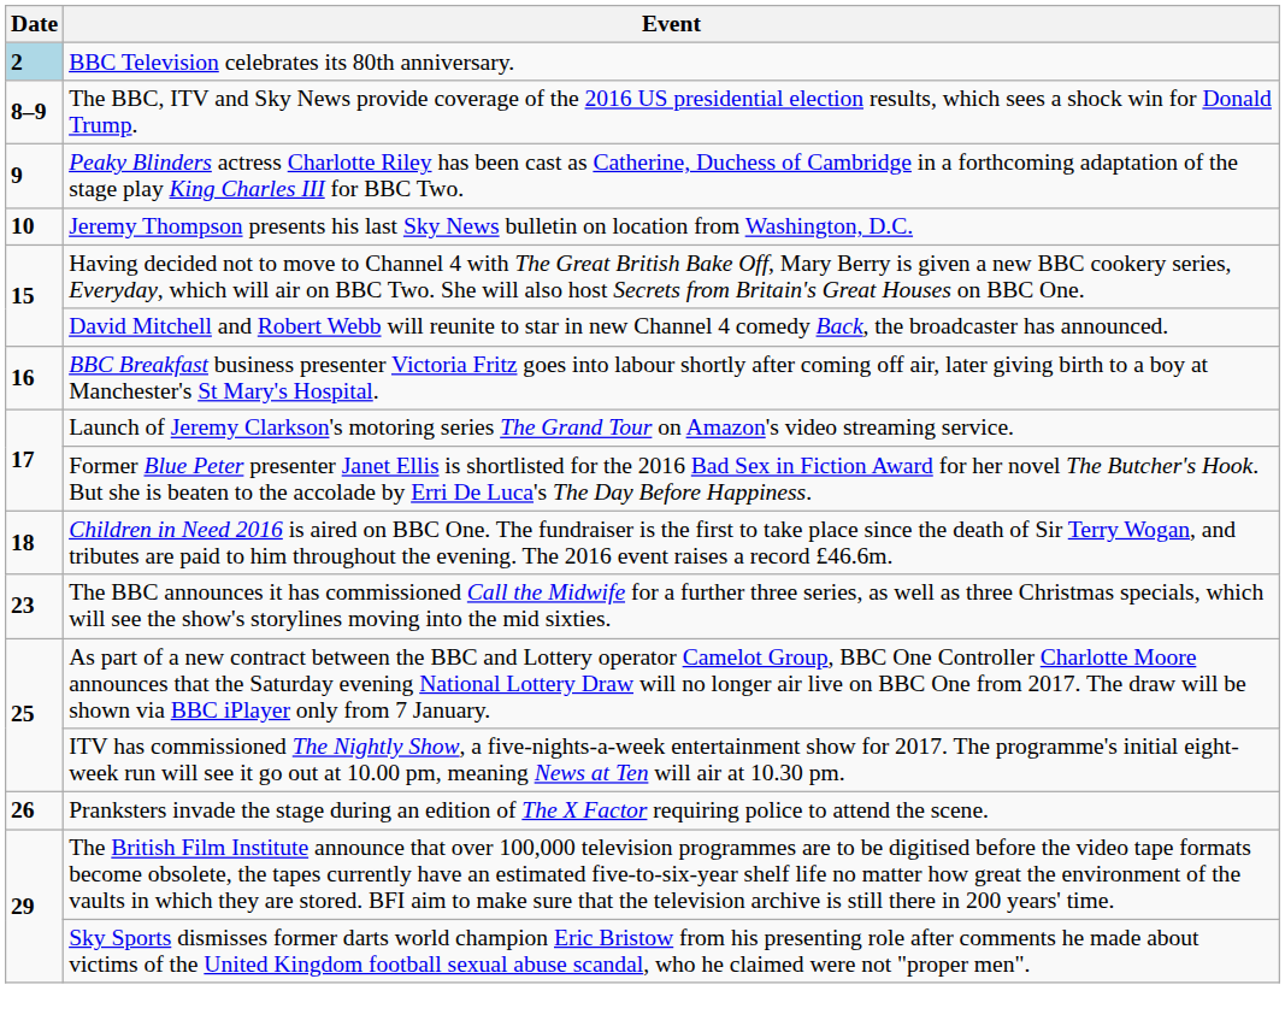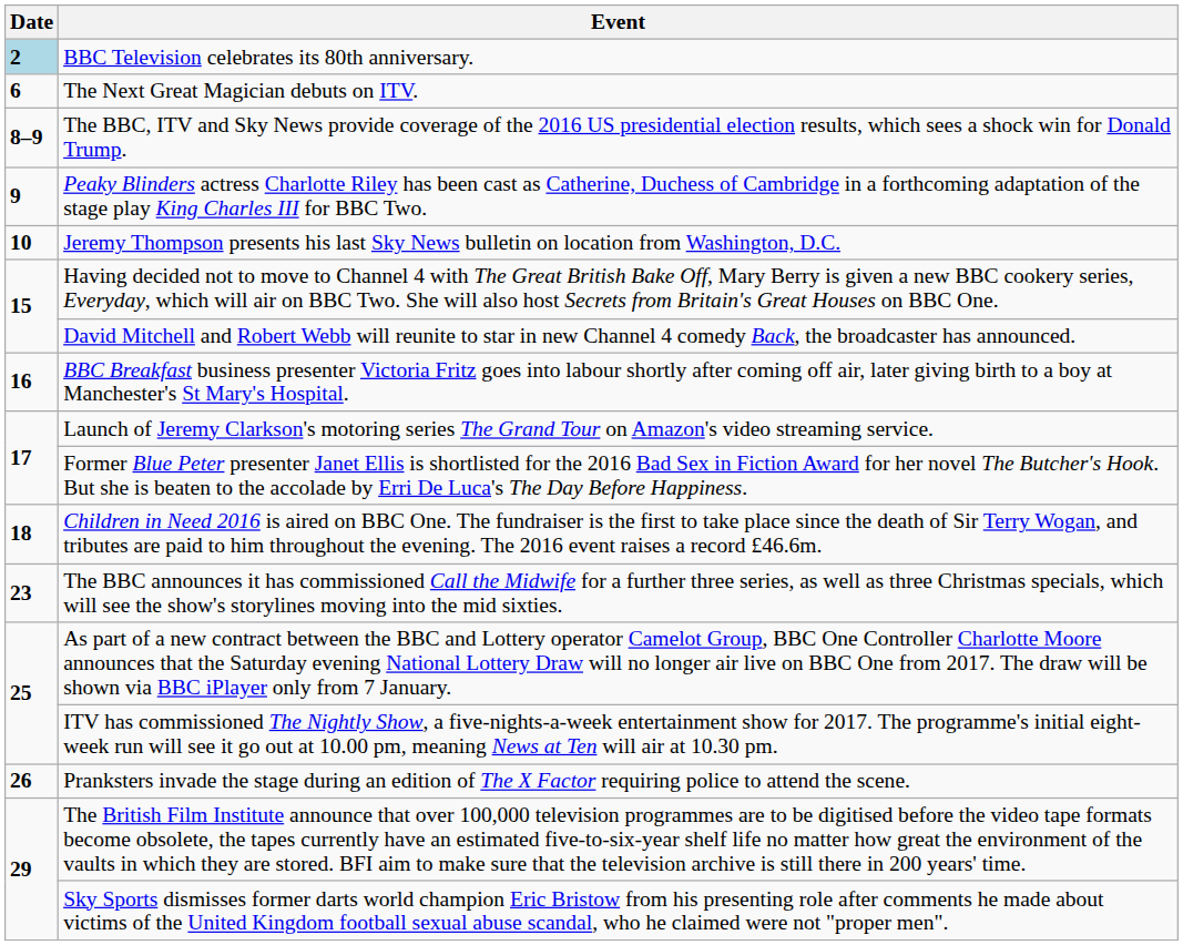 <table class="wikitable">
 <tr>
 <th>Date</th>
 <th>Event</th>
 </tr>
 <tr>
 <td style="background: lightblue;"><strong>2</strong></td>
 <td><a href='#'>BBC Television</a> celebrates its 80th anniversary.</td>
+</tr>
+<tr>
+<td><strong>6</strong></td>
+<td>The Next Great Magician debuts on <a href='#'>ITV</a>.</td>
 </tr>
 <tr>
 <td><strong>8–9</strong></td>
 <td>The BBC, ITV and Sky News provide coverage of the <a href='#'>2016 US presidential election</a> results, which sees a shock win for <a href='#'>Donald Trump</a>.</td>
 </tr>
 <tr>
 <td><strong>9</strong></td>
 <td><em><a href='#'>Peaky Blinders</a></em> actress <a href='#'>Charlotte Riley</a> has been cast as <a href='#'>Catherine, Duchess of Cambridge</a> in a forthcoming adaptation of the stage play <em><a href='#'>King Charles III</a></em> for BBC Two.</td>
 </tr>
 <tr>
 <td><strong>10</strong></td>
 <td><a href='#'>Jeremy Thompson</a> presents his last <a href='#'>Sky News</a> bulletin on location from <a href='#'>Washington, D.C.</a></td>
 </tr>
 <tr>
 <td rowspan=2><strong>15</strong></td>
 <td>Having decided not to move to Channel 4 with <em>The Great British Bake Off</em>, Mary Berry is given a new BBC cookery series, <em>Everyday</em>, which will air on BBC Two. She will also host <em>Secrets from Britain's Great Houses</em> on BBC One.</td>
 </tr>
 <tr>
 <td><a href='#'>David Mitchell</a> and <a href='#'>Robert Webb</a> will reunite to star in new Channel 4 comedy <em><a href='#'>Back</a></em>, the broadcaster has announced.</td>
 </tr>
 <tr>
 <td><strong>16</strong></td>
 <td><em><a href='#'>BBC Breakfast</a></em> business presenter <a href='#'>Victoria Fritz</a> goes into labour shortly after coming off air, later giving birth to a boy at Manchester's <a href='#'>St Mary's Hospital</a>.</td>
 </tr>
 <tr>
 <td rowspan=2><strong>17</strong></td>
 <td>Launch of <a href='#'>Jeremy Clarkson</a>'s motoring series <em><a href='#'>The Grand Tour</a></em> on <a href='#'>Amazon</a>'s video streaming service.</td>
 </tr>
 <tr>
 <td>Former <em><a href='#'>Blue Peter</a></em> presenter <a href='#'>Janet Ellis</a> is shortlisted for the 2016 <a href='#'>Bad Sex in Fiction Award</a> for her novel <em>The Butcher's Hook</em>. But she is beaten to the accolade by <a href='#'>Erri De Luca</a>'s <em>The Day Before Happiness</em>.</td>
 </tr>
 <tr>
 <td><strong>18</strong></td>
 <td><em><a href='#'>Children in Need 2016</a></em> is aired on BBC One. The fundraiser is the first to take place since the death of Sir <a href='#'>Terry Wogan</a>, and tributes are paid to him throughout the evening. The 2016 event raises a record £46.6m.</td>
 </tr>
 <tr>
 <td><strong>23</strong></td>
 <td>The BBC announces it has commissioned <em><a href='#'>Call the Midwife</a></em> for a further three series, as well as three Christmas specials, which will see the show's storylines moving into the mid sixties.</td>
 </tr>
 <tr>
 <td rowspan=2><strong>25</strong></td>
 <td>As part of a new contract between the BBC and Lottery operator <a href='#'>Camelot Group</a>, BBC One Controller <a href='#'>Charlotte Moore</a> announces that the Saturday evening <a href='#'>National Lottery Draw</a> will no longer air live on BBC One from 2017. The draw will be shown via <a href='#'>BBC iPlayer</a> only from 7 January.</td>
 </tr>
 <tr>
 <td>ITV has commissioned <em><a href='#'>The Nightly Show</a></em>, a five-nights-a-week entertainment show for 2017. The programme's initial eight-week run will see it go out at 10.00 pm, meaning <em><a href='#'>News at Ten</a></em> will air at 10.30 pm.</td>
 </tr>
 <tr>
 <td><strong>26</strong></td>
 <td>Pranksters invade the stage during an edition of <em><a href='#'>The X Factor</a></em> requiring police to attend the scene.</td>
 </tr>
 <tr>
 <td rowspan=2><strong>29</strong></td>
 <td>The <a href='#'>British Film Institute</a> announce that over 100,000 television programmes are to be digitised before the video tape formats become obsolete, the tapes currently have an estimated five-to-six-year shelf life no matter how great the environment of the vaults in which they are stored. BFI aim to make sure that the television archive is still there in 200 years' time.</td>
 </tr>
 <tr>
 <td><a href='#'>Sky Sports</a> dismisses former darts world champion <a href='#'>Eric Bristow</a> from his presenting role after comments he made about victims of the <a href='#'>United Kingdom football sexual abuse scandal</a>, who he claimed were not "proper men".</td>
 </tr>
 </table>
